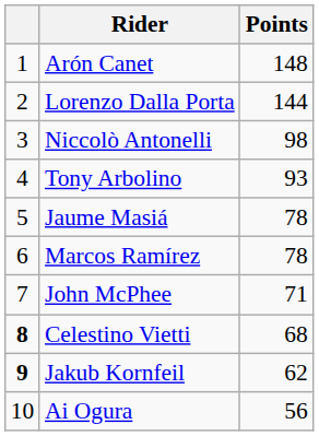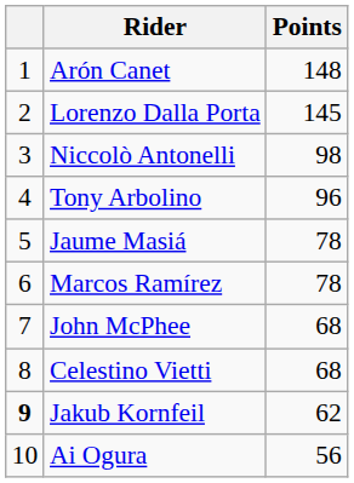 <table class="wikitable" style="font-size: 95%;">
 <tr>
 <th></th>
 <th>Rider</th>
 <th>Points</th>
 </tr>
 <tr>
 <td align=center>1</td>
 <td> <a href='#'>Arón Canet</a></td>
 <td align=right>148</td>
 </tr>
 <tr>
 <td align=center>2</td>
 <td> <a href='#'>Lorenzo Dalla Porta</a></td>
-<td align=right>144</td>
+<td align=right>145</td>
 </tr>
 <tr>
 <td align=center>3</td>
 <td> <a href='#'>Niccolò Antonelli</a></td>
 <td align=right>98</td>
 </tr>
 <tr>
 <td align=center>4</td>
 <td> <a href='#'>Tony Arbolino</a></td>
-<td align=right>93</td>
+<td align=right>96</td>
 </tr>
 <tr>
 <td align=center>5</td>
 <td> <a href='#'>Jaume Masiá</a></td>
 <td align=right>78</td>
 </tr>
 <tr>
 <td align=center>6</td>
 <td> <a href='#'>Marcos Ramírez</a></td>
 <td align=right>78</td>
 </tr>
 <tr>
 <td align=center>7</td>
 <td> <a href='#'>John McPhee</a></td>
-<td align=right>71</td>
+<td align=right>68</td>
 </tr>
 <tr>
-<td align=center><strong>8</strong></td>
+<td align=center>8</td>
 <td> <a href='#'>Celestino Vietti</a></td>
 <td align=right>68</td>
 </tr>
 <tr>
 <td align=center><strong>9</strong></td>
 <td> <a href='#'>Jakub Kornfeil</a></td>
 <td align=right>62</td>
 </tr>
 <tr>
 <td align=center>10</td>
 <td> <a href='#'>Ai Ogura</a></td>
 <td align=right>56</td>
 </tr>
 </table>
